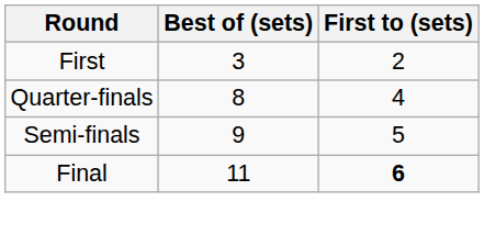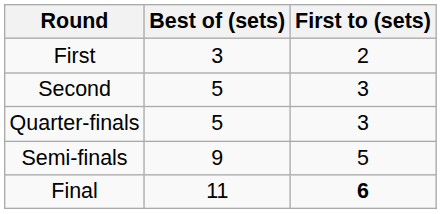 <table class="wikitable" style="text-align:center">
 <tr>
 <th>Round</th>
 <th>Best of (sets)</th>
 <th>First to (sets)</th>
 </tr>
 <tr>
 <td>First</td>
 <td>3</td>
 <td>2</td>
 </tr>
 <tr>
+<td>Second</td>
+<td>5</td>
+<td>3</td>
+</tr>
+<tr>
 <td>Quarter-finals</td>
-<td>8</td>
-<td>4</td>
+<td>5</td>
+<td>3</td>
 </tr>
 <tr>
 <td>Semi-finals</td>
 <td>9</td>
 <td>5</td>
 </tr>
 <tr>
 <td>Final</td>
 <td>11</td>
 <td><strong>6</strong></td>
 </tr>
 </table>
